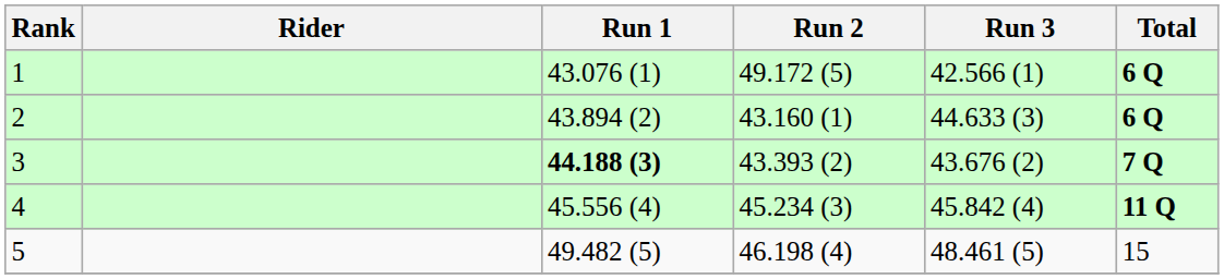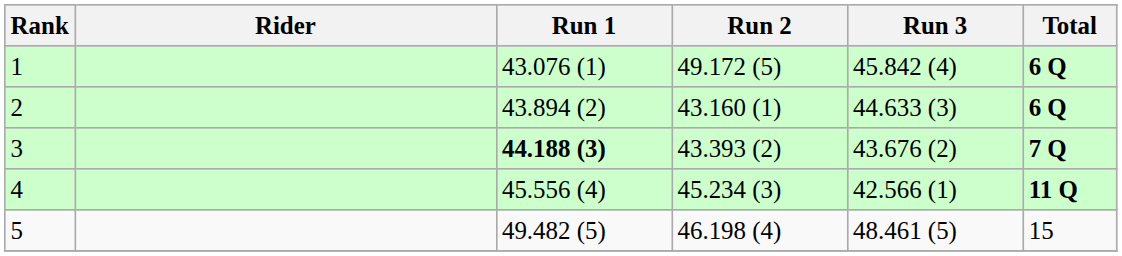 <table class="wikitable" style="font-size:95%" style="text-align:center">
 <tr>
 <th>Rank</th>
 <th width=250>Rider</th>
 <th width=100>Run 1</th>
 <th width=100>Run 2</th>
 <th width=100>Run 3</th>
 <th width=50>Total</th>
 </tr>
 <tr bgcolor=ccffcc>
 <td>1</td>
 <td align=left></td>
 <td>43.076 (1)</td>
 <td>49.172 (5)</td>
-<td>42.566 (1)</td>
+<td>45.842 (4)</td>
 <td><strong>6 Q</strong></td>
 </tr>
 <tr bgcolor=ccffcc>
 <td>2</td>
 <td align=left></td>
 <td>43.894 (2)</td>
 <td>43.160 (1)</td>
 <td>44.633 (3)</td>
 <td><strong>6 Q</strong></td>
 </tr>
 <tr bgcolor=ccffcc>
 <td>3</td>
 <td align=left></td>
 <td><strong>44.188 (3)</strong></td>
 <td>43.393 (2)</td>
 <td>43.676 (2)</td>
 <td><strong>7 Q</strong></td>
 </tr>
 <tr bgcolor=ccffcc>
 <td>4</td>
 <td align=left></td>
 <td>45.556 (4)</td>
 <td>45.234 (3)</td>
-<td>45.842 (4)</td>
+<td>42.566 (1)</td>
 <td><strong>11 Q</strong></td>
 </tr>
 <tr>
 <td>5</td>
 <td align=left></td>
 <td>49.482 (5)</td>
 <td>46.198 (4)</td>
 <td>48.461 (5)</td>
 <td>15</td>
 </tr>
 <tr>
 </tr>
 </table>
